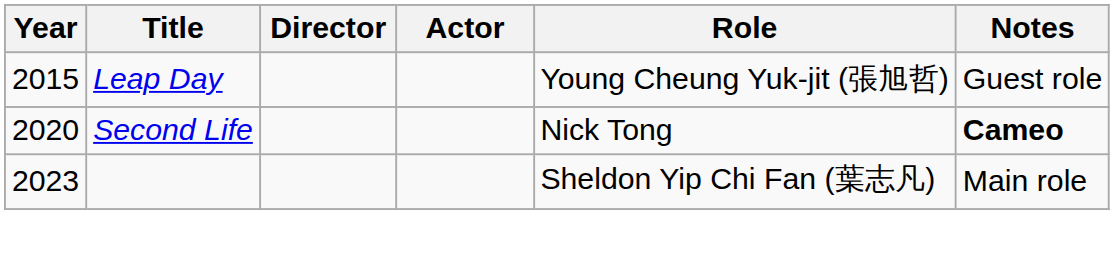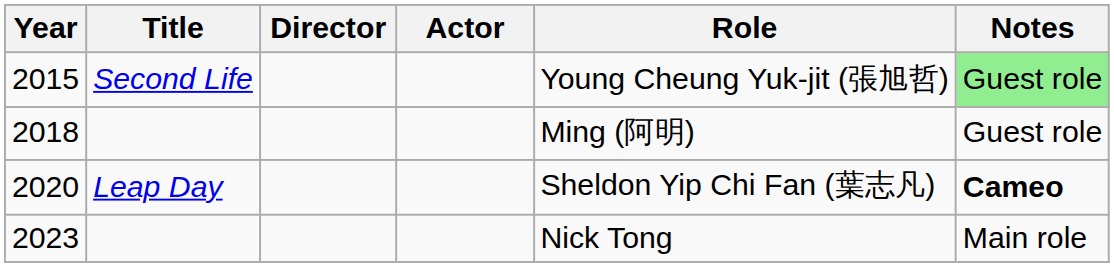 <table class="wikitable">
 <tr>
 <th>Year</th>
 <th>Title</th>
 <th style="width:65px;">Director</th>
 <th style="width:65px;">Actor</th>
 <th>Role</th>
 <th>Notes</th>
 </tr>
 <tr>
 <td>2015</td>
-<td><em><a href='#'>Leap Day</a></em></td>
+<td><em><a href='#'>Second Life</a></em></td>
 <td></td>
 <td></td>
 <td>Young Cheung Yuk-jit (張旭哲)</td>
+<td style="background: lightgreen;">Guest role</td>
+</tr>
+<tr>
+<td>2018</td>
+<td><em></em></td>
+<td></td>
+<td></td>
+<td>Ming (阿明)</td>
 <td>Guest role</td>
 </tr>
 <tr>
 <td>2020</td>
-<td><em><a href='#'>Second Life</a></em></td>
+<td><em><a href='#'>Leap Day</a></em></td>
 <td></td>
 <td></td>
-<td>Nick Tong</td>
+<td>Sheldon Yip Chi Fan (葉志凡)</td>
 <td><strong>Cameo</strong></td>
 </tr>
 <tr>
 <td>2023</td>
 <td><em></em></td>
 <td></td>
 <td></td>
-<td>Sheldon Yip Chi Fan (葉志凡)</td>
+<td>Nick Tong</td>
 <td>Main role</td>
 </tr>
 </table>
